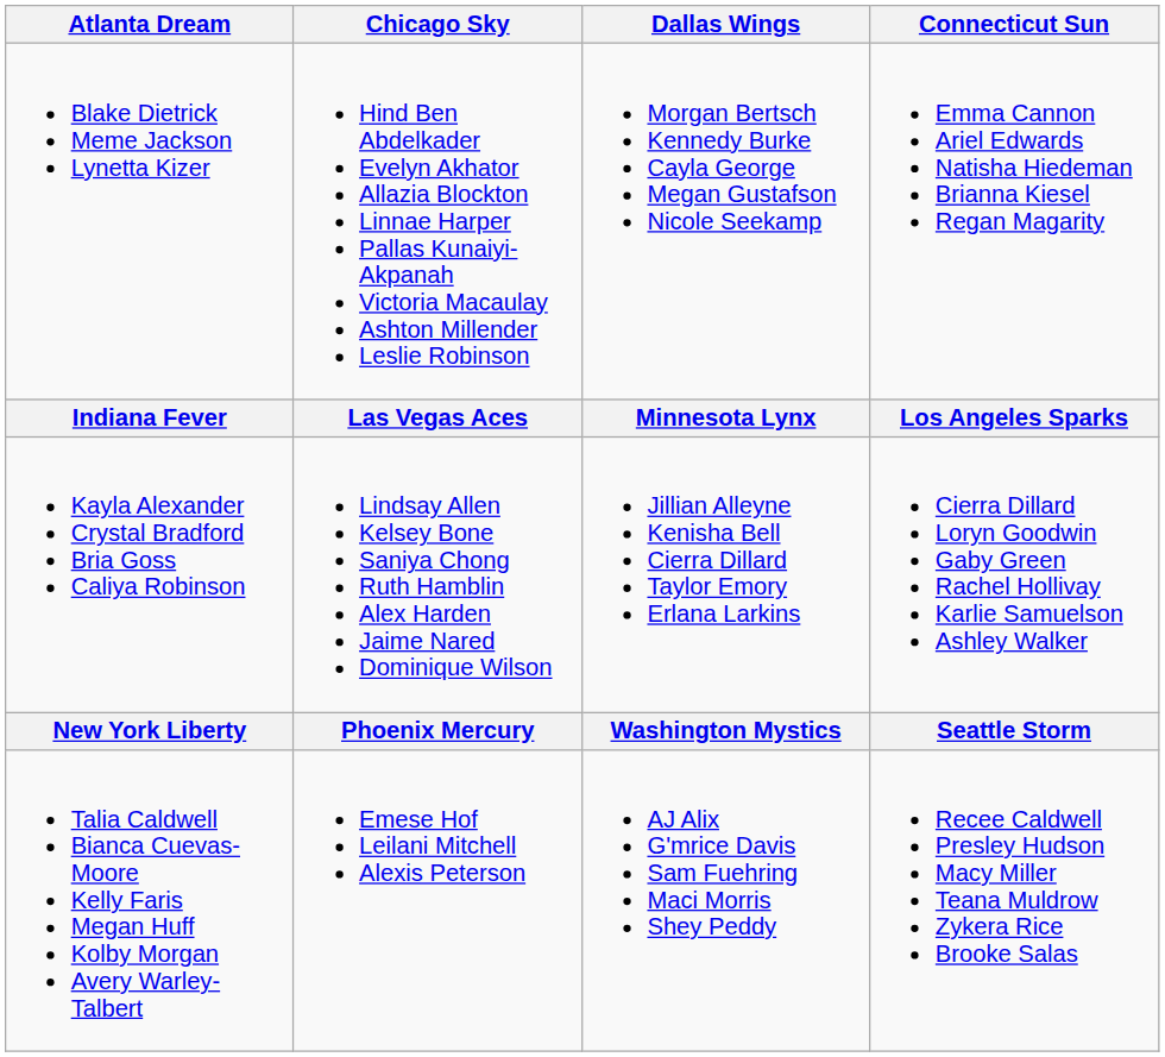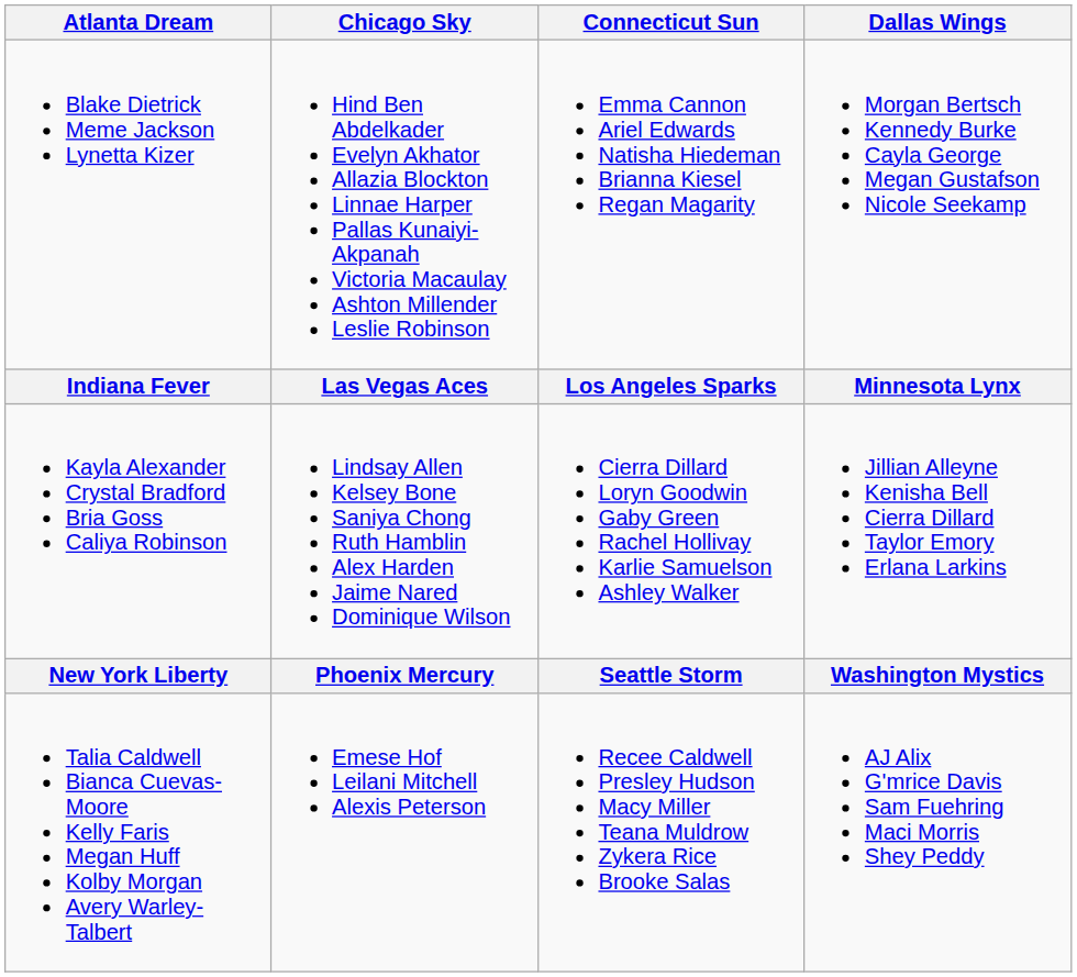 <table class="wikitable">
 <tr>
 <th style="width:185px"><a href='#'>Atlanta Dream</a></th>
 <th style="width:185px"><a href='#'>Chicago Sky</a></th>
+<th style="width:185px"><a href='#'>Connecticut Sun</a></th>
 <th style="width:185px"><a href='#'>Dallas Wings</a></th>
-<th style="width:185px"><a href='#'>Connecticut Sun</a></th>
 </tr>
 <tr>
 <td valign=top><br><ul><li><a href='#'>Blake Dietrick</a></li><li><a href='#'>Meme Jackson</a></li><li><a href='#'>Lynetta Kizer</a></li></ul></td>
 <td valign=top><br><ul><li><a href='#'>Hind Ben Abdelkader</a></li><li><a href='#'>Evelyn Akhator</a></li><li><a href='#'>Allazia Blockton</a></li><li><a href='#'>Linnae Harper</a></li><li><a href='#'>Pallas Kunaiyi-Akpanah</a></li><li><a href='#'>Victoria Macaulay</a></li><li><a href='#'>Ashton Millender</a></li><li><a href='#'>Leslie Robinson</a></li></ul></td>
+<td valign=top><br><ul><li><a href='#'>Emma Cannon</a></li><li><a href='#'>Ariel Edwards</a></li><li><a href='#'>Natisha Hiedeman</a></li><li><a href='#'>Brianna Kiesel</a></li><li><a href='#'>Regan Magarity</a></li></ul></td>
 <td valign=top><br><ul><li><a href='#'>Morgan Bertsch</a></li><li><a href='#'>Kennedy Burke</a></li><li><a href='#'>Cayla George</a></li><li><a href='#'>Megan Gustafson</a></li><li><a href='#'>Nicole Seekamp</a></li></ul></td>
-<td valign=top><br><ul><li><a href='#'>Emma Cannon</a></li><li><a href='#'>Ariel Edwards</a></li><li><a href='#'>Natisha Hiedeman</a></li><li><a href='#'>Brianna Kiesel</a></li><li><a href='#'>Regan Magarity</a></li></ul></td>
 </tr>
 <tr>
 <th style="width:185px"><a href='#'>Indiana Fever</a></th>
 <th style="width:185px"><a href='#'>Las Vegas Aces</a></th>
+<th style="width:185px"><a href='#'>Los Angeles Sparks</a></th>
 <th style="width:185px"><a href='#'>Minnesota Lynx</a></th>
-<th style="width:185px"><a href='#'>Los Angeles Sparks</a></th>
 </tr>
 <tr>
 <td valign=top><br><ul><li><a href='#'>Kayla Alexander</a></li><li><a href='#'>Crystal Bradford</a></li><li><a href='#'>Bria Goss</a></li><li><a href='#'>Caliya Robinson</a></li></ul></td>
 <td valign=top><br><ul><li><a href='#'>Lindsay Allen</a></li><li><a href='#'>Kelsey Bone</a></li><li><a href='#'>Saniya Chong</a></li><li><a href='#'>Ruth Hamblin</a></li><li><a href='#'>Alex Harden</a></li><li><a href='#'>Jaime Nared</a></li><li><a href='#'>Dominique Wilson</a></li></ul></td>
+<td valign=top><br><ul><li><a href='#'>Cierra Dillard</a></li><li><a href='#'>Loryn Goodwin</a></li><li><a href='#'>Gaby Green</a></li><li><a href='#'>Rachel Hollivay</a></li><li><a href='#'>Karlie Samuelson</a></li><li><a href='#'>Ashley Walker</a></li></ul></td>
 <td valign=top><br><ul><li><a href='#'>Jillian Alleyne</a></li><li><a href='#'>Kenisha Bell</a></li><li><a href='#'>Cierra Dillard</a></li><li><a href='#'>Taylor Emory</a></li><li><a href='#'>Erlana Larkins</a></li></ul></td>
-<td valign=top><br><ul><li><a href='#'>Cierra Dillard</a></li><li><a href='#'>Loryn Goodwin</a></li><li><a href='#'>Gaby Green</a></li><li><a href='#'>Rachel Hollivay</a></li><li><a href='#'>Karlie Samuelson</a></li><li><a href='#'>Ashley Walker</a></li></ul></td>
 </tr>
 <tr>
 <th style="width:185px"><a href='#'>New York Liberty</a></th>
 <th style="width:185px"><a href='#'>Phoenix Mercury</a></th>
+<th style="width:185px"><a href='#'>Seattle Storm</a></th>
 <th style="width:185px"><a href='#'>Washington Mystics</a></th>
-<th style="width:185px"><a href='#'>Seattle Storm</a></th>
 </tr>
 <tr>
 <td valign=top><br><ul><li><a href='#'>Talia Caldwell</a></li><li><a href='#'>Bianca Cuevas-Moore</a></li><li><a href='#'>Kelly Faris</a></li><li><a href='#'>Megan Huff</a></li><li><a href='#'>Kolby Morgan</a></li><li><a href='#'>Avery Warley-Talbert</a></li></ul></td>
 <td valign=top><br><ul><li><a href='#'>Emese Hof</a></li><li><a href='#'>Leilani Mitchell</a></li><li><a href='#'>Alexis Peterson</a></li></ul></td>
+<td valign=top><br><ul><li><a href='#'>Recee Caldwell</a></li><li><a href='#'>Presley Hudson</a></li><li><a href='#'>Macy Miller</a></li><li><a href='#'>Teana Muldrow</a></li><li><a href='#'>Zykera Rice</a></li><li><a href='#'>Brooke Salas</a></li></ul></td>
 <td valign=top><br><ul><li><a href='#'>AJ Alix</a></li><li><a href='#'>G'mrice Davis</a></li><li><a href='#'>Sam Fuehring</a></li><li><a href='#'>Maci Morris</a></li><li><a href='#'>Shey Peddy</a></li></ul></td>
-<td valign=top><br><ul><li><a href='#'>Recee Caldwell</a></li><li><a href='#'>Presley Hudson</a></li><li><a href='#'>Macy Miller</a></li><li><a href='#'>Teana Muldrow</a></li><li><a href='#'>Zykera Rice</a></li><li><a href='#'>Brooke Salas</a></li></ul></td>
 </tr>
 </table>
